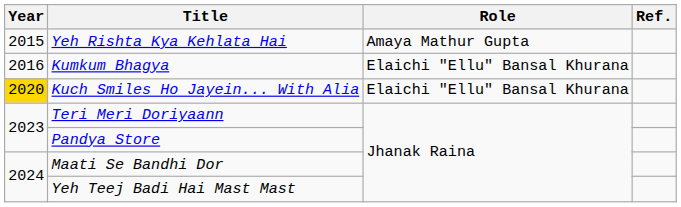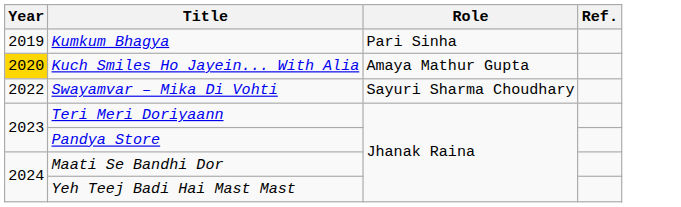 <table class="wikitable sortable">
 <tr>
 <th>Year</th>
 <th>Title</th>
 <th>Role</th>
 <th class="unsortable">Ref.</th>
 </tr>
 <tr>
-<td>2015</td>
-<td><em><a href='#'>Yeh Rishta Kya Kehlata Hai</a></em></td>
-<td>Amaya Mathur Gupta</td>
-<td></td>
-</tr>
-<tr>
-<td>2016</td>
+<td>2019</td>
 <td><em><a href='#'>Kumkum Bhagya</a></em></td>
-<td>Elaichi "Ellu" Bansal Khurana</td>
+<td>Pari Sinha</td>
 <td></td>
 </tr>
 <tr>
 <td style="background: gold;">2020</td>
 <td><em><a href='#'>Kuch Smiles Ho Jayein... With Alia</a></em></td>
-<td>Elaichi "Ellu" Bansal Khurana</td>
+<td>Amaya Mathur Gupta</td>
+<td></td>
+</tr>
+<tr>
+<td>2022</td>
+<td><em><a href='#'>Swayamvar – Mika Di Vohti</a></em></td>
+<td>Sayuri Sharma Choudhary</td>
 <td></td>
 </tr>
 <tr>
 <td rowspan = "2">2023</td>
 <td><em><a href='#'>Teri Meri Doriyaann</a></em></td>
 <td rowspan="4">Jhanak Raina</td>
 <td></td>
 </tr>
 <tr>
 <td><em><a href='#'>Pandya Store</a></em></td>
 <td></td>
 </tr>
 <tr>
 <td rowspan="2">2024</td>
 <td><em>Maati Se Bandhi Dor</em></td>
 <td></td>
 </tr>
 <tr>
 <td><em>Yeh Teej Badi Hai Mast Mast</em></td>
 <td></td>
 </tr>
 </table>
